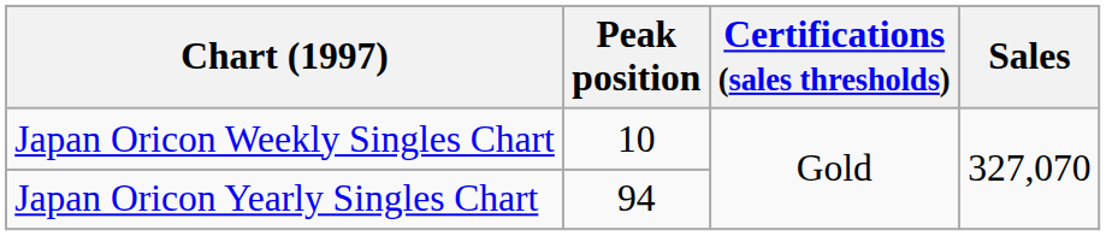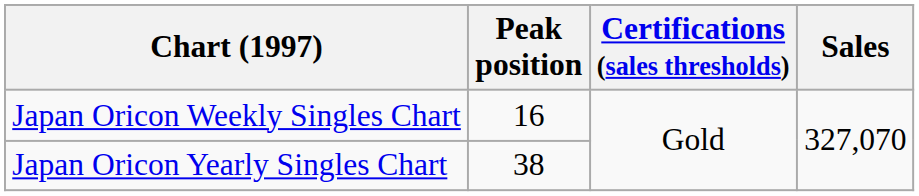 <table class="wikitable sortable">
 <tr>
 <th>Chart (1997)</th>
 <th>Peak<br>position</th>
 <th><a href='#'>Certifications</a><br><small>(<a href='#'>sales thresholds</a>)</small></th>
 <th>Sales</th>
 </tr>
 <tr>
 <td><a href='#'>Japan Oricon Weekly Singles Chart</a></td>
-<td style="text-align:center;">10</td>
+<td style="text-align:center;">16</td>
 <td rowspan="2" style="text-align:center;">Gold</td>
 <td rowspan="2" style="text-align:center;">327,070</td>
 </tr>
 <tr>
 <td><a href='#'>Japan Oricon Yearly Singles Chart</a></td>
-<td style="text-align:center;">94</td>
+<td style="text-align:center;">38</td>
 </tr>
 </table>
